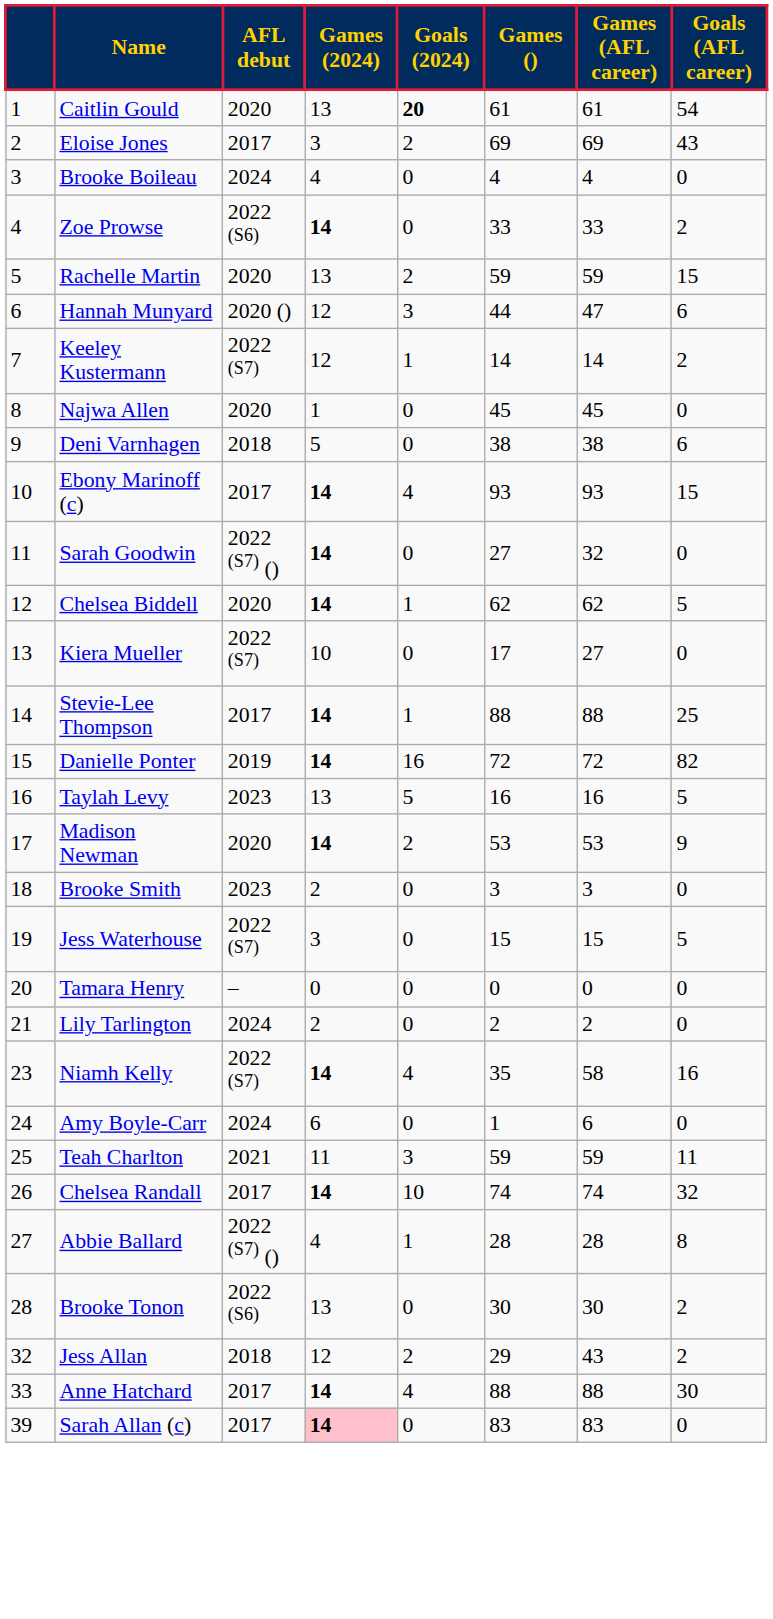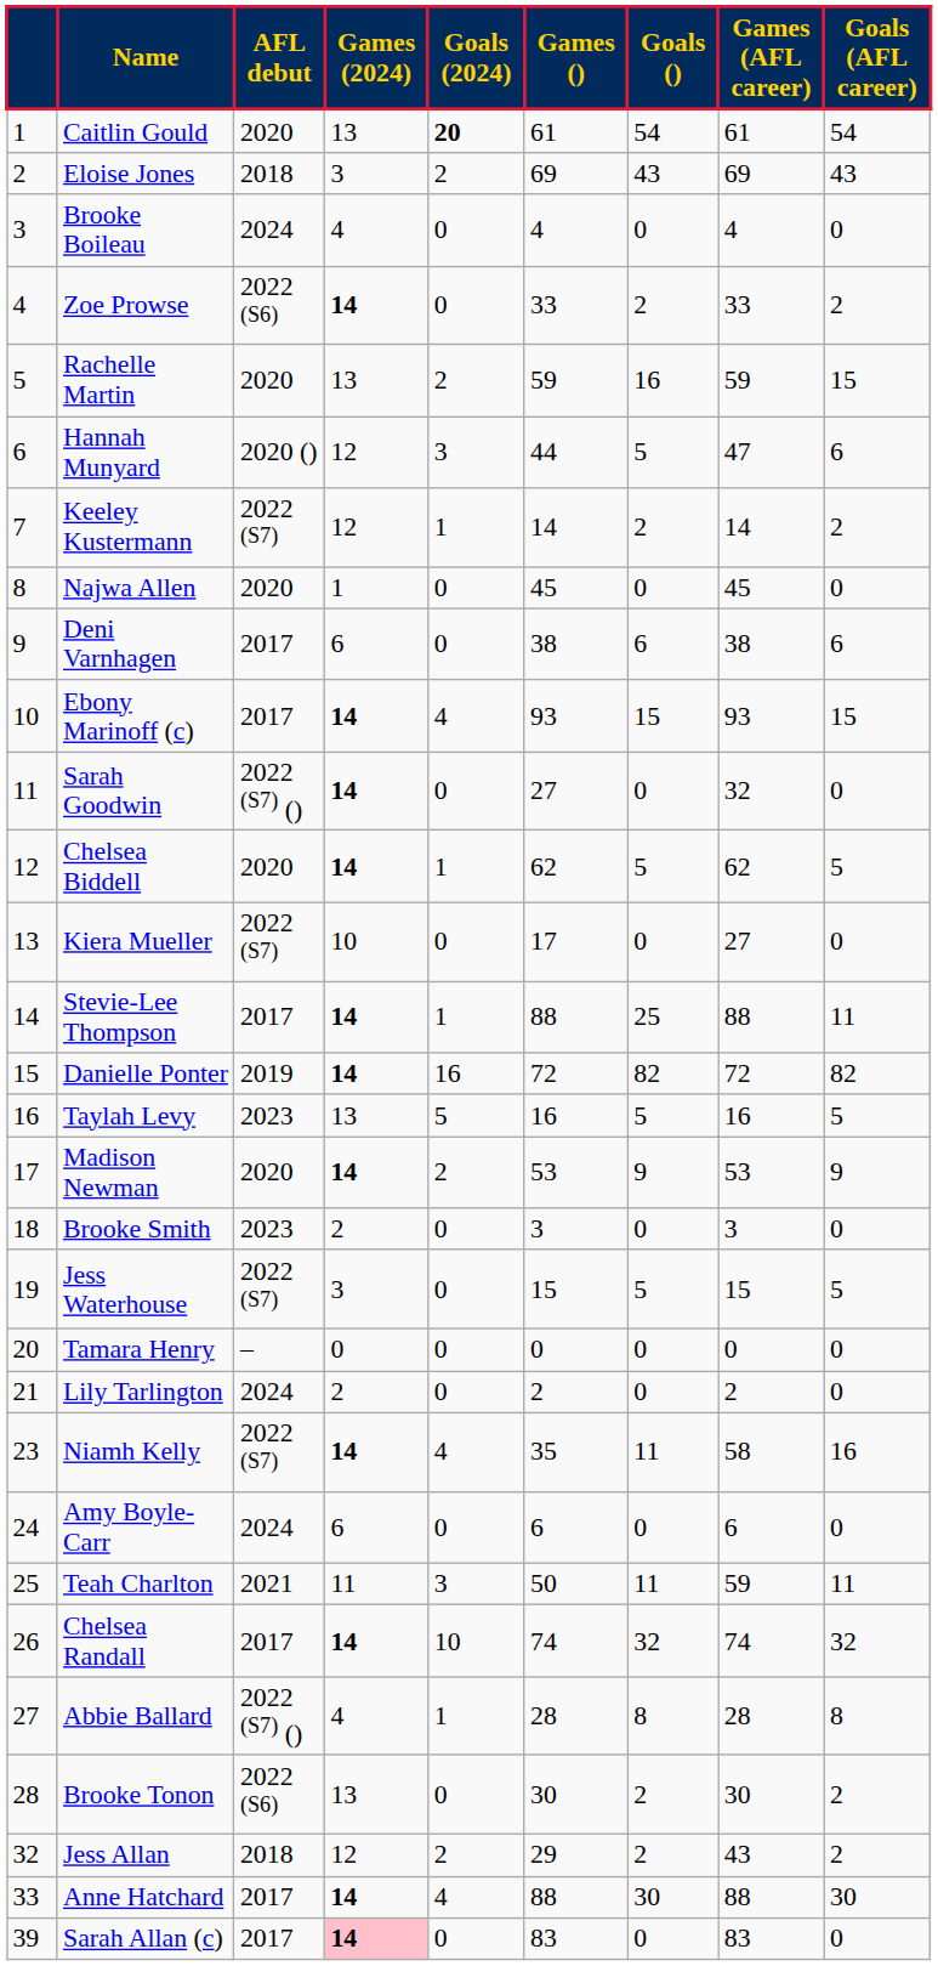 <table class="wikitable sortable" style="width:90%;">
 <tr>
 <th style="background:#002B5C; color: #FFD200; border: solid #E21937 2px;" width="2%"></th>
 <th style="background:#002B5C; color: #FFD200; border: solid #E21937 2px;" width="6%">Name</th>
 <th style="background:#002B5C; color: #FFD200; border: solid #E21937 2px;" width="2%">AFL debut</th>
 <th style="background:#002B5C; color: #FFD200; border: solid #E21937 2px;" width="2%">Games (2024)</th>
 <th style="background:#002B5C; color: #FFD200; border: solid #E21937 2px;" width="2%">Goals (2024)</th>
 <th style="background:#002B5C; color: #FFD200; border: solid #E21937 2px;" width="2%">Games ()</th>
+<th style="background:#002B5C; color: #FFD200; border: solid #E21937 2px;" width="2%">Goals ()</th>
 <th style="background:#002B5C; color: #FFD200; border: solid #E21937 2px;" width="2%">Games (AFL career)</th>
 <th style="background:#002B5C; color: #FFD200; border: solid #E21937 2px;" width="2%">Goals (AFL career)</th>
 </tr>
 <tr>
 <td>1</td>
 <td><a href='#'>Caitlin Gould</a></td>
 <td>2020</td>
 <td>13</td>
 <td><strong>20</strong></td>
 <td>61</td>
+<td>54</td>
 <td>61</td>
 <td>54</td>
 </tr>
 <tr>
 <td>2</td>
 <td><a href='#'>Eloise Jones</a></td>
-<td>2017</td>
+<td>2018</td>
 <td>3</td>
 <td>2</td>
 <td>69</td>
+<td>43</td>
 <td>69</td>
 <td>43</td>
 </tr>
 <tr>
 <td>3</td>
 <td><a href='#'>Brooke Boileau</a></td>
 <td>2024</td>
 <td>4</td>
 <td>0</td>
 <td>4</td>
+<td>0</td>
 <td>4</td>
 <td>0</td>
 </tr>
 <tr>
 <td>4</td>
 <td><a href='#'>Zoe Prowse</a></td>
 <td>2022 <sup>(S6)</sup></td>
 <td><strong>14</strong></td>
 <td>0</td>
 <td>33</td>
+<td>2</td>
 <td>33</td>
 <td>2</td>
 </tr>
 <tr>
 <td>5</td>
 <td><a href='#'>Rachelle Martin</a></td>
 <td>2020</td>
 <td>13</td>
 <td>2</td>
 <td>59</td>
+<td>16</td>
 <td>59</td>
 <td>15</td>
 </tr>
 <tr>
 <td>6</td>
 <td><a href='#'>Hannah Munyard</a></td>
 <td>2020 ()</td>
 <td>12</td>
 <td>3</td>
 <td>44</td>
+<td>5</td>
 <td>47</td>
 <td>6</td>
 </tr>
 <tr>
 <td>7</td>
 <td><a href='#'>Keeley Kustermann</a></td>
 <td>2022 <sup>(S7)</sup></td>
 <td>12</td>
 <td>1</td>
 <td>14</td>
+<td>2</td>
 <td>14</td>
 <td>2</td>
 </tr>
 <tr>
 <td>8</td>
 <td><a href='#'>Najwa Allen</a></td>
 <td>2020</td>
 <td>1</td>
 <td>0</td>
 <td>45</td>
+<td>0</td>
 <td>45</td>
 <td>0</td>
 </tr>
 <tr>
 <td>9</td>
 <td><a href='#'>Deni Varnhagen</a></td>
-<td>2018</td>
-<td>5</td>
+<td>2017</td>
+<td>6</td>
 <td>0</td>
 <td>38</td>
+<td>6</td>
 <td>38</td>
 <td>6</td>
 </tr>
 <tr>
 <td>10</td>
 <td><a href='#'>Ebony Marinoff</a> (<a href='#'>c</a>)</td>
 <td>2017</td>
 <td><strong>14</strong></td>
 <td>4</td>
 <td>93</td>
+<td>15</td>
 <td>93</td>
 <td>15</td>
 </tr>
 <tr>
 <td>11</td>
 <td><a href='#'>Sarah Goodwin</a></td>
 <td>2022 <sup>(S7)</sup> ()</td>
 <td><strong>14</strong></td>
 <td>0</td>
 <td>27</td>
+<td>0</td>
 <td>32</td>
 <td>0</td>
 </tr>
 <tr>
 <td>12</td>
 <td><a href='#'>Chelsea Biddell</a></td>
 <td>2020</td>
 <td><strong>14</strong></td>
 <td>1</td>
 <td>62</td>
+<td>5</td>
 <td>62</td>
 <td>5</td>
 </tr>
 <tr>
 <td>13</td>
 <td><a href='#'>Kiera Mueller</a></td>
 <td>2022 <sup>(S7)</sup></td>
 <td>10</td>
 <td>0</td>
 <td>17</td>
+<td>0</td>
 <td>27</td>
 <td>0</td>
 </tr>
 <tr>
 <td>14</td>
 <td><a href='#'>Stevie-Lee Thompson</a></td>
 <td>2017</td>
 <td><strong>14</strong></td>
 <td>1</td>
 <td>88</td>
+<td>25</td>
 <td>88</td>
-<td>25</td>
+<td>11</td>
 </tr>
 <tr>
 <td>15</td>
 <td><a href='#'>Danielle Ponter</a></td>
 <td>2019</td>
 <td><strong>14</strong></td>
 <td>16</td>
 <td>72</td>
+<td>82</td>
 <td>72</td>
 <td>82</td>
 </tr>
 <tr>
 <td>16</td>
 <td><a href='#'>Taylah Levy</a></td>
 <td>2023</td>
 <td>13</td>
 <td>5</td>
 <td>16</td>
+<td>5</td>
 <td>16</td>
 <td>5</td>
 </tr>
 <tr>
 <td>17</td>
 <td><a href='#'>Madison Newman</a></td>
 <td>2020</td>
 <td><strong>14</strong></td>
 <td>2</td>
 <td>53</td>
+<td>9</td>
 <td>53</td>
 <td>9</td>
 </tr>
 <tr>
 <td>18</td>
 <td><a href='#'>Brooke Smith</a></td>
 <td>2023</td>
 <td>2</td>
 <td>0</td>
 <td>3</td>
+<td>0</td>
 <td>3</td>
 <td>0</td>
 </tr>
 <tr>
 <td>19</td>
 <td><a href='#'>Jess Waterhouse</a></td>
 <td>2022 <sup>(S7)</sup></td>
 <td>3</td>
 <td>0</td>
 <td>15</td>
+<td>5</td>
 <td>15</td>
 <td>5</td>
 </tr>
 <tr>
 <td>20</td>
 <td><a href='#'>Tamara Henry</a></td>
 <td>–</td>
+<td>0</td>
 <td>0</td>
 <td>0</td>
 <td>0</td>
 <td>0</td>
 <td>0</td>
 </tr>
 <tr>
 <td>21</td>
 <td><a href='#'>Lily Tarlington</a></td>
 <td>2024</td>
 <td>2</td>
 <td>0</td>
 <td>2</td>
+<td>0</td>
 <td>2</td>
 <td>0</td>
 </tr>
 <tr>
 <td>23</td>
 <td><a href='#'>Niamh Kelly</a></td>
 <td>2022 <sup>(S7)</sup></td>
 <td><strong>14</strong></td>
 <td>4</td>
 <td>35</td>
+<td>11</td>
 <td>58</td>
 <td>16</td>
 </tr>
 <tr>
 <td>24</td>
 <td><a href='#'>Amy Boyle-Carr</a></td>
 <td>2024</td>
 <td>6</td>
 <td>0</td>
-<td>1</td>
+<td>6</td>
+<td>0</td>
 <td>6</td>
 <td>0</td>
 </tr>
 <tr>
 <td>25</td>
 <td><a href='#'>Teah Charlton</a></td>
 <td>2021</td>
 <td>11</td>
 <td>3</td>
-<td>59</td>
+<td>50</td>
+<td>11</td>
 <td>59</td>
 <td>11</td>
 </tr>
 <tr>
 <td>26</td>
 <td><a href='#'>Chelsea Randall</a></td>
 <td>2017</td>
 <td><strong>14</strong></td>
 <td>10</td>
 <td>74</td>
+<td>32</td>
 <td>74</td>
 <td>32</td>
 </tr>
 <tr>
 <td>27</td>
 <td><a href='#'>Abbie Ballard</a></td>
 <td>2022 <sup>(S7)</sup> ()</td>
 <td>4</td>
 <td>1</td>
 <td>28</td>
+<td>8</td>
 <td>28</td>
 <td>8</td>
 </tr>
 <tr>
 <td>28</td>
 <td><a href='#'>Brooke Tonon</a></td>
 <td>2022 <sup>(S6)</sup></td>
 <td>13</td>
 <td>0</td>
 <td>30</td>
+<td>2</td>
 <td>30</td>
 <td>2</td>
 </tr>
 <tr>
 <td>32</td>
 <td><a href='#'>Jess Allan</a></td>
 <td>2018</td>
 <td>12</td>
 <td>2</td>
 <td>29</td>
+<td>2</td>
 <td>43</td>
 <td>2</td>
 </tr>
 <tr>
 <td>33</td>
 <td><a href='#'>Anne Hatchard</a></td>
 <td>2017</td>
 <td><strong>14</strong></td>
 <td>4</td>
 <td>88</td>
+<td>30</td>
 <td>88</td>
 <td>30</td>
 </tr>
 <tr>
 <td>39</td>
 <td><a href='#'>Sarah Allan</a> (<a href='#'>c</a>)</td>
 <td>2017</td>
 <td style="background: pink;"><strong>14</strong></td>
 <td>0</td>
 <td>83</td>
+<td>0</td>
 <td>83</td>
 <td>0</td>
 </tr>
 </table>
